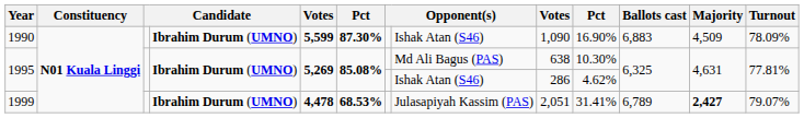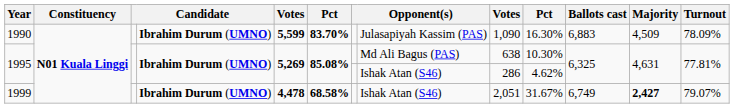 <table class="wikitable" style="margin:0.5em ; font-size:95%">
 <tr>
 <th>Year</th>
 <th>Constituency</th>
 <th colspan=2>Candidate</th>
 <th>Votes</th>
 <th>Pct</th>
 <th colspan=2>Opponent(s)</th>
 <th>Votes</th>
 <th>Pct</th>
 <th>Ballots cast</th>
 <th>Majority</th>
 <th>Turnout</th>
 </tr>
 <tr>
 <td>1990</td>
 <td rowspan=4><strong>N01 <a href='#'>Kuala Linggi</a></strong></td>
 <td></td>
 <td><strong>Ibrahim Durum</strong> (<a href='#'><strong>UMNO</strong></a>)</td>
 <td align="right"><strong>5,599</strong></td>
-<td><strong>87.30%</strong></td>
+<td><strong>83.70%</strong></td>
 <td></td>
-<td>Ishak Atan (<a href='#'>S46</a>)</td>
+<td>Julasapiyah Kassim (<a href='#'>PAS</a>)</td>
 <td align="right">1,090</td>
-<td>16.90%</td>
+<td>16.30%</td>
 <td>6,883</td>
 <td>4,509</td>
 <td>78.09%</td>
 </tr>
 <tr>
 <td rowspan=2>1995</td>
 <td rowspan=2 ></td>
 <td rowspan=2><strong>Ibrahim Durum</strong> (<a href='#'><strong>UMNO</strong></a>)</td>
 <td rowspan=2 align="right"><strong>5,269</strong></td>
 <td rowspan=2><strong>85.08%</strong></td>
 <td></td>
 <td>Md Ali Bagus (<a href='#'>PAS</a>)</td>
 <td align="right">638</td>
 <td>10.30%</td>
 <td rowspan=2>6,325</td>
 <td rowspan=2>4,631</td>
 <td rowspan=2>77.81%</td>
 </tr>
 <tr>
 <td></td>
 <td>Ishak Atan (<a href='#'>S46</a>)</td>
 <td align="right">286</td>
 <td align=right>4.62%</td>
 </tr>
 <tr>
 <td>1999</td>
 <td></td>
 <td><strong>Ibrahim Durum</strong> (<a href='#'><strong>UMNO</strong></a>)</td>
 <td align="right"><strong>4,478</strong></td>
-<td><strong>68.53%</strong></td>
+<td><strong>68.58%</strong></td>
 <td></td>
-<td>Julasapiyah Kassim (<a href='#'>PAS</a>)</td>
+<td>Ishak Atan (<a href='#'>S46</a>)</td>
 <td align="right">2,051</td>
-<td>31.41%</td>
-<td>6,789</td>
+<td>31.67%</td>
+<td>6,749</td>
 <td><strong>2,427</strong></td>
 <td>79.07%</td>
 </tr>
 </table>
